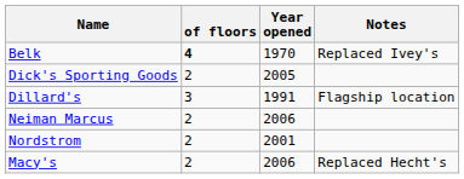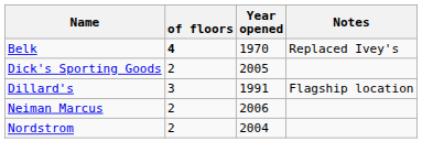 <table class="wikitable sortable">
 <tr>
 <th>Name</th>
 <th><br>of floors</th>
 <th>Year<br>opened</th>
 <th class="unsortable">Notes</th>
 </tr>
 <tr>
 <td><a href='#'>Belk</a></td>
 <td><strong>4</strong></td>
 <td>1970</td>
 <td>Replaced Ivey's</td>
 </tr>
 <tr>
 <td><a href='#'>Dick's Sporting Goods</a></td>
 <td>2</td>
 <td>2005</td>
 <td></td>
 </tr>
 <tr>
 <td><a href='#'>Dillard's</a></td>
 <td>3</td>
 <td>1991</td>
 <td>Flagship location</td>
 </tr>
 <tr>
 <td><a href='#'>Neiman Marcus</a></td>
 <td>2</td>
 <td>2006</td>
 <td></td>
 </tr>
 <tr>
 <td><a href='#'>Nordstrom</a></td>
 <td>2</td>
-<td>2001</td>
+<td>2004</td>
 <td></td>
 </tr>
-<tr>
-<td><a href='#'>Macy's</a></td>
-<td>2</td>
-<td>2006</td>
-<td>Replaced Hecht's</td>
-</tr>
 </table>
